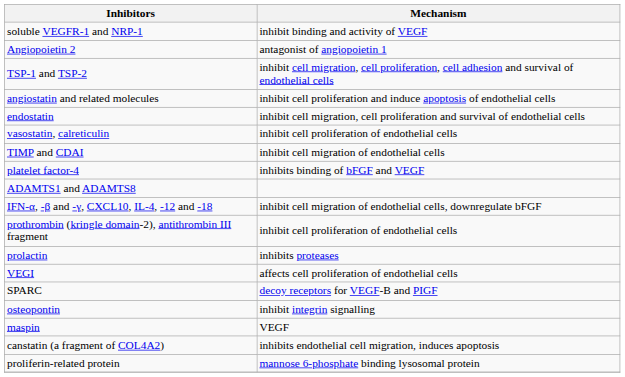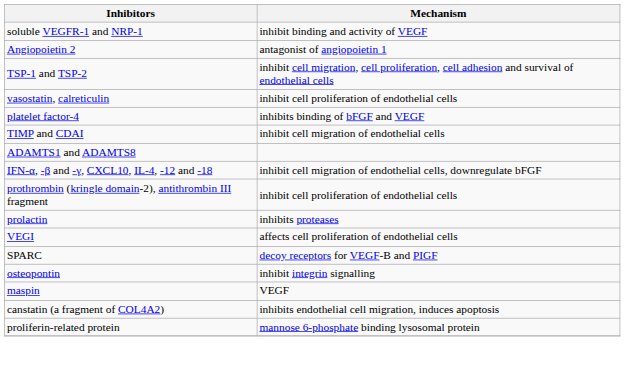 <table class="wikitable">
 <tr>
 <th>Inhibitors</th>
 <th>Mechanism</th>
 </tr>
 <tr>
 <td>soluble <a href='#'>VEGFR-1</a> and <a href='#'>NRP-1</a></td>
 <td>inhibit binding and activity of <a href='#'>VEGF</a></td>
 </tr>
 <tr>
 <td><a href='#'>Angiopoietin 2</a></td>
 <td>antagonist of <a href='#'>angiopoietin 1</a></td>
 </tr>
 <tr>
 <td><a href='#'>TSP-1</a> and <a href='#'>TSP-2</a></td>
 <td>inhibit <a href='#'>cell migration</a>, <a href='#'>cell proliferation</a>, <a href='#'>cell adhesion</a> and survival of <a href='#'>endothelial cells</a></td>
 </tr>
 <tr>
-<td><a href='#'>angiostatin</a> and related molecules</td>
-<td>inhibit cell proliferation and induce <a href='#'>apoptosis</a> of endothelial cells</td>
-</tr>
-<tr>
-<td><a href='#'>endostatin</a></td>
-<td>inhibit cell migration, cell proliferation and survival of endothelial cells</td>
-</tr>
-<tr>
 <td><a href='#'>vasostatin</a>, <a href='#'>calreticulin</a></td>
 <td>inhibit cell proliferation of endothelial cells</td>
 </tr>
 <tr>
+<td><a href='#'>platelet factor-4</a></td>
+<td>inhibits binding of <a href='#'>bFGF</a> and <a href='#'>VEGF</a></td>
+</tr>
+<tr>
 <td><a href='#'>TIMP</a> and <a href='#'>CDAI</a></td>
 <td>inhibit cell migration of endothelial cells</td>
-</tr>
-<tr>
-<td><a href='#'>platelet factor-4</a></td>
-<td>inhibits binding of <a href='#'>bFGF</a> and <a href='#'>VEGF</a></td>
 </tr>
 <tr>
 <td><a href='#'>ADAMTS1</a> and <a href='#'>ADAMTS8</a> </td>
 <td></td>
 </tr>
 <tr>
 <td><a href='#'>IFN-α</a>, <a href='#'>-β</a> and <a href='#'>-γ</a>, <a href='#'>CXCL10</a>, <a href='#'>IL-4</a>, <a href='#'>-12</a> and <a href='#'>-18</a></td>
 <td>inhibit cell migration of endothelial cells, downregulate bFGF</td>
 </tr>
 <tr>
 <td><a href='#'>prothrombin</a> (<a href='#'>kringle domain</a>-2), <a href='#'>antithrombin III</a> fragment</td>
 <td>inhibit cell proliferation of endothelial cells</td>
 </tr>
 <tr>
 <td><a href='#'>prolactin</a></td>
 <td>inhibits <a href='#'>proteases</a></td>
 </tr>
 <tr>
 <td><a href='#'>VEGI</a></td>
 <td>affects cell proliferation of endothelial cells</td>
 </tr>
 <tr>
 <td>SPARC</td>
 <td><a href='#'>decoy receptors</a> for <a href='#'>VEGF</a>-B and <a href='#'>PIGF</a></td>
 </tr>
 <tr>
 <td><a href='#'>osteopontin</a></td>
 <td>inhibit <a href='#'>integrin</a> signalling</td>
 </tr>
 <tr>
 <td><a href='#'>maspin</a></td>
 <td inhibit bFGF and Vascular endothelial growth factor>VEGF</td>
 </tr>
 <tr>
 <td>canstatin (a fragment of <a href='#'>COL4A2</a>)</td>
 <td>inhibits endothelial cell migration, induces apoptosis</td>
 </tr>
 <tr>
 <td>proliferin-related protein</td>
 <td><a href='#'>mannose 6-phosphate</a> binding lysosomal protein</td>
 </tr>
 <tr>
 </tr>
 </table>
